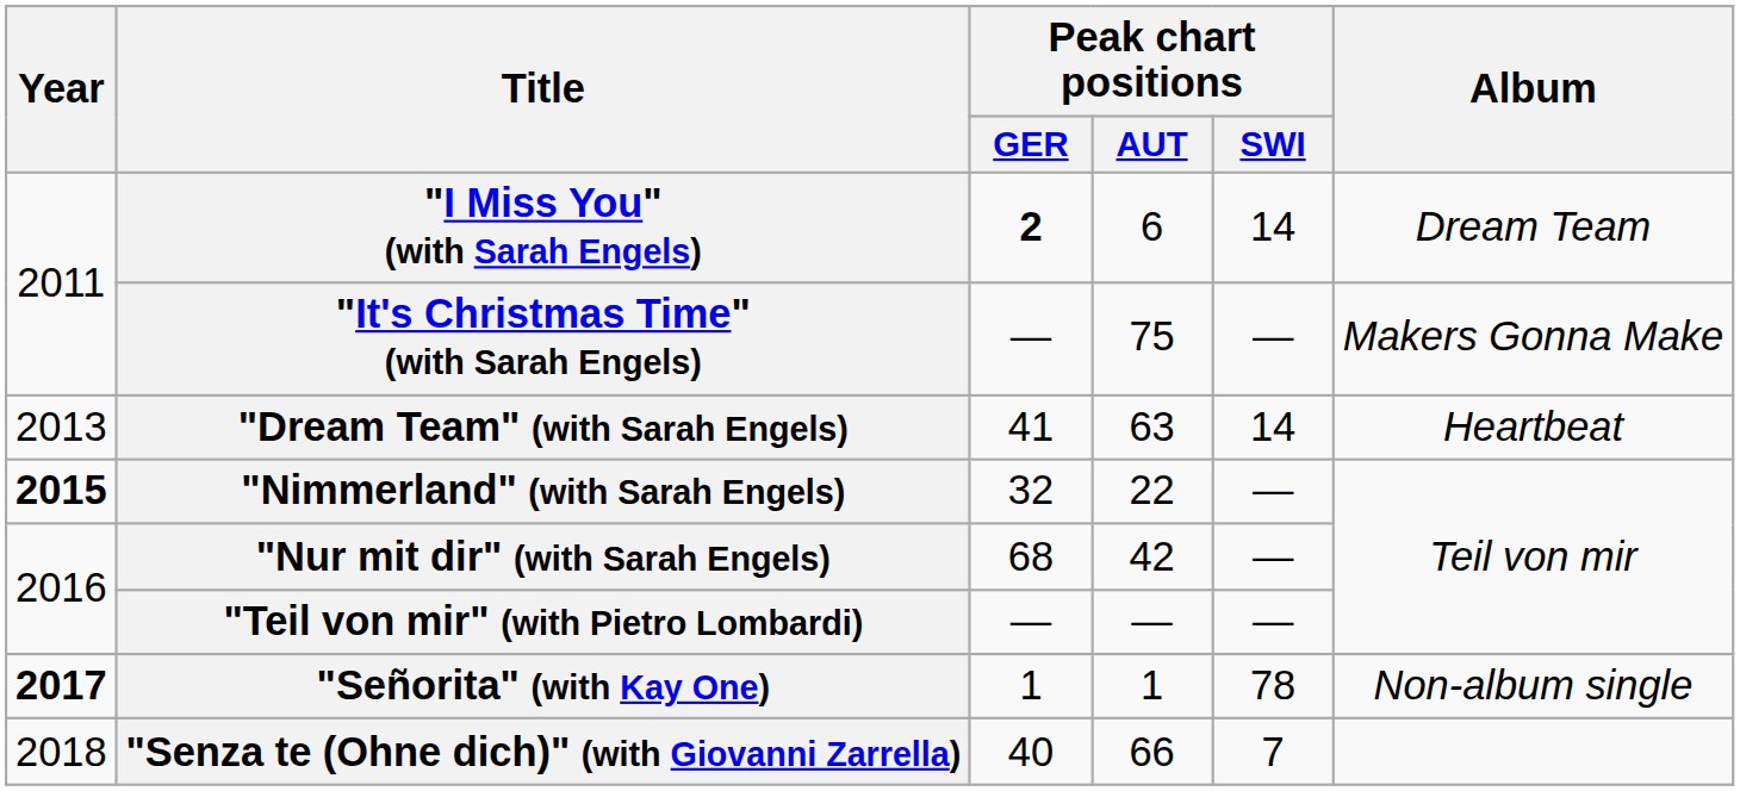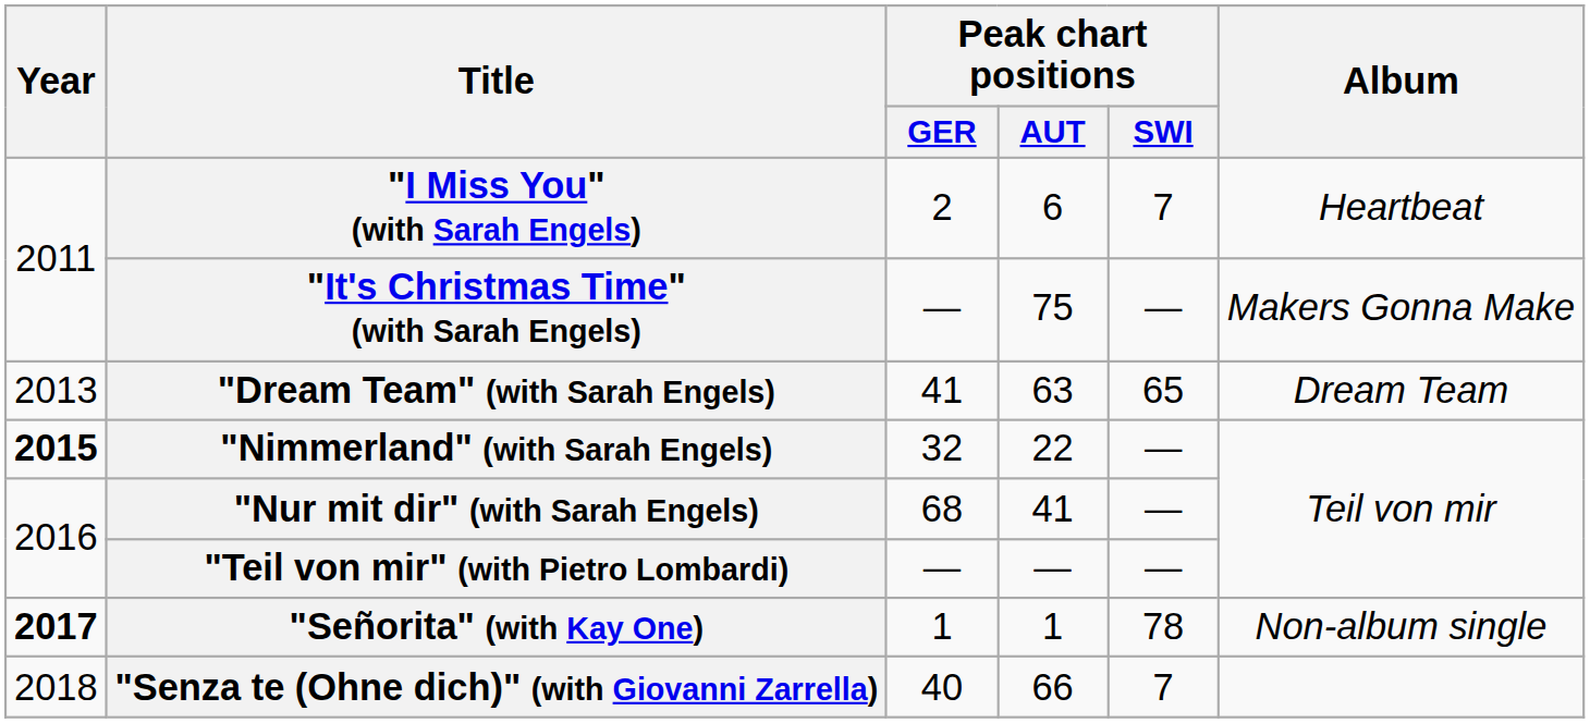 <table class="wikitable plainrowheaders" style="text-align:center;">
 <tr>
 <th scope="col" rowspan="2">Year</th>
 <th scope="col" rowspan="2">Title</th>
 <th scope="col" colspan="3">Peak chart positions</th>
 <th scope="col" rowspan="2">Album</th>
 </tr>
 <tr>
 <th scope="col" style="width:3em;font-size:85%;"><a href='#'>GER</a><br></th>
 <th scope="col" style="width:3em;font-size:85%;"><a href='#'>AUT</a><br></th>
 <th scope="col" style="width:3em;font-size:85%;"><a href='#'>SWI</a><br></th>
 </tr>
 <tr>
 <td rowspan="2">2011</td>
 <th scope="row">"<a href='#'>I Miss You</a>"<br><small>(with <a href='#'>Sarah Engels</a>)</small></th>
-<td><strong>2</strong></td>
+<td>2</td>
 <td>6</td>
-<td>14</td>
-<td><em>Dream Team</em></td>
+<td>7</td>
+<td><em>Heartbeat</em></td>
 </tr>
 <tr>
 <th scope="row">"<a href='#'>It's Christmas Time</a>"<br><small>(with Sarah Engels)</small></th>
 <td>—</td>
 <td>75</td>
 <td>—</td>
 <td><em>Makers Gonna Make</em></td>
 </tr>
 <tr>
 <td>2013</td>
 <th scope="row">"Dream Team" <small>(with Sarah Engels)</small></th>
 <td>41</td>
 <td>63</td>
-<td>14</td>
-<td><em>Heartbeat</em></td>
+<td>65</td>
+<td><em>Dream Team</em></td>
 </tr>
 <tr>
 <td><strong>2015</strong></td>
 <th scope="row">"Nimmerland" <small>(with Sarah Engels)</small></th>
 <td>32</td>
 <td>22</td>
 <td>—</td>
 <td rowspan="3"><em>Teil von mir</em></td>
 </tr>
 <tr>
 <td rowspan="2">2016</td>
 <th scope="row">"Nur mit dir" <small>(with Sarah Engels)</small></th>
 <td>68</td>
-<td>42</td>
+<td>41</td>
 <td>—</td>
 </tr>
 <tr>
 <th scope="row">"Teil von mir" <small>(with Pietro Lombardi)</small></th>
 <td>—</td>
 <td>—</td>
 <td>—</td>
 </tr>
 <tr>
 <td><strong>2017</strong></td>
 <th scope="row">"Señorita" <small>(with <a href='#'>Kay One</a>)</small></th>
 <td>1</td>
 <td>1</td>
 <td>78</td>
 <td><em>Non-album single</em></td>
 </tr>
 <tr>
 <td>2018</td>
 <th scope="row">"Senza te (Ohne dich)" <small>(with <a href='#'>Giovanni Zarrella</a>)</small></th>
 <td>40</td>
 <td>66</td>
 <td>7</td>
 <td></td>
 </tr>
 </table>
